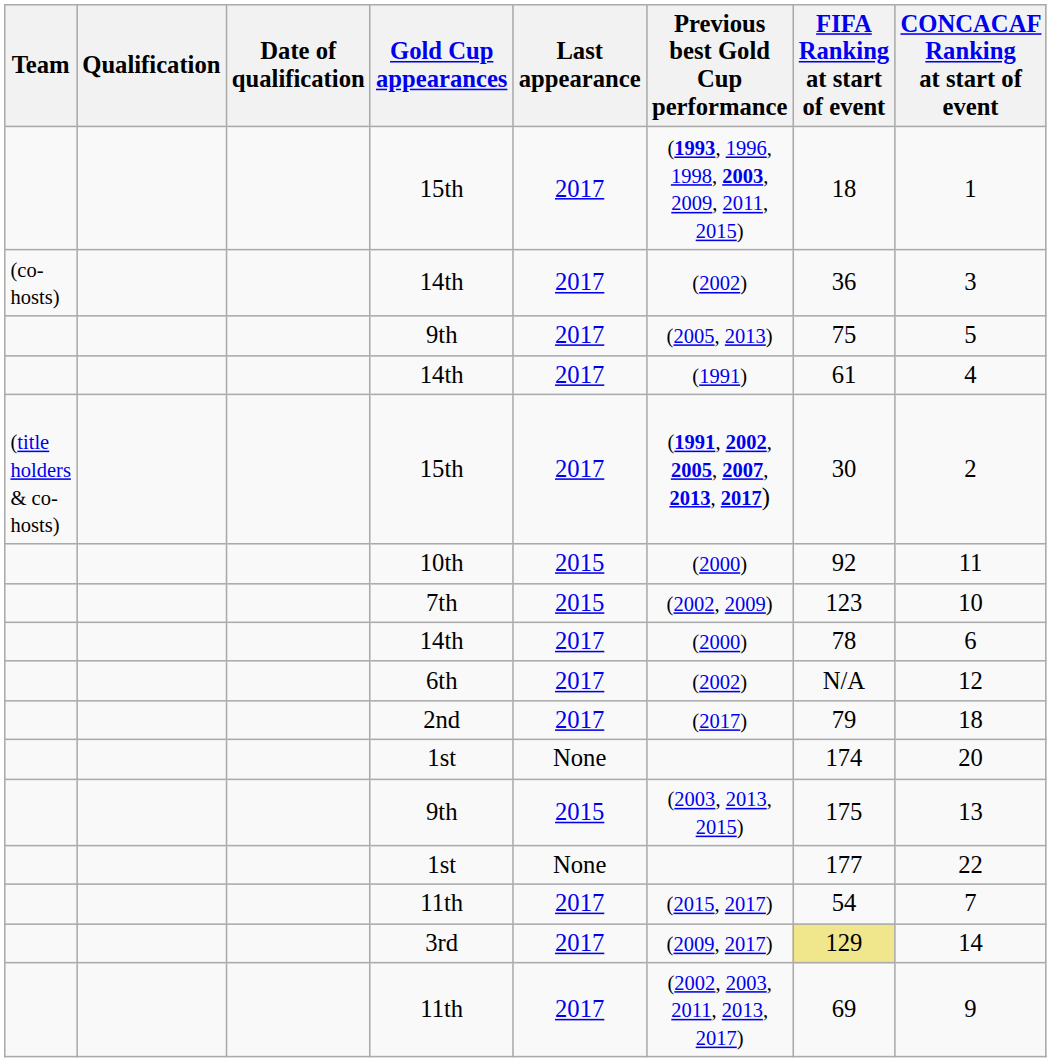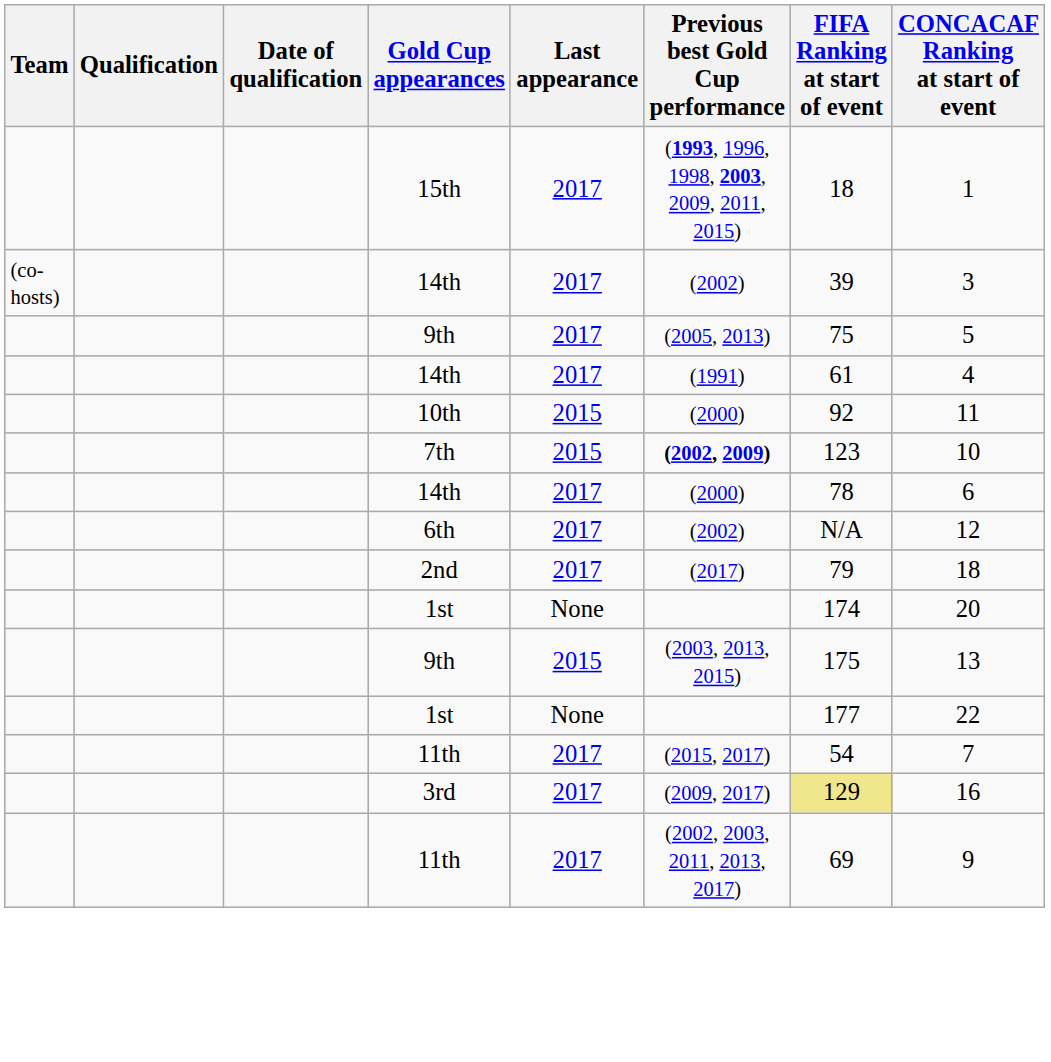 <table class="wikitable sortable" style="text-align:center">
 <tr>
 <th>Team</th>
 <th>Qualification</th>
 <th>Date of<br>qualification</th>
 <th data-sort-type="number"><a href='#'>Gold Cup appearances</a><br></th>
 <th>Last appearance</th>
 <th>Previous best Gold Cup performance<br></th>
 <th><a href='#'>FIFA Ranking</a><br>at start of event</th>
 <th><a href='#'>CONCACAF Ranking</a><br>at start of event</th>
 </tr>
 <tr>
 <td style="text-align:left"></td>
 <td></td>
 <td></td>
 <td>15th </td>
 <td><a href='#'>2017</a></td>
 <td> <small>(<strong><a href='#'>1993</a></strong>, <a href='#'>1996</a>, <a href='#'>1998</a>, <strong><a href='#'>2003</a></strong>, <a href='#'>2009</a>, <a href='#'>2011</a>, <a href='#'>2015</a>)</small><br></td>
 <td>18</td>
 <td>1</td>
 </tr>
 <tr>
 <td style="text-align:left"> <small>(co-hosts)</small></td>
 <td></td>
 <td></td>
 <td>14th </td>
 <td><a href='#'>2017</a></td>
 <td> <small>(<a href='#'>2002</a>)</small><br></td>
-<td>36</td>
+<td>39</td>
 <td>3</td>
 </tr>
 <tr>
 <td style="text-align:left"></td>
 <td></td>
 <td></td>
 <td>9th </td>
 <td><a href='#'>2017</a></td>
 <td> <small>(<a href='#'>2005</a>, <a href='#'>2013</a>)</small></td>
 <td>75</td>
 <td>5</td>
 </tr>
 <tr>
 <td style="text-align:left"></td>
 <td></td>
 <td></td>
 <td>14th </td>
 <td><a href='#'>2017</a></td>
 <td> <small>(<a href='#'>1991</a>)</small><br></td>
 <td>61</td>
 <td>4</td>
 </tr>
 <tr>
-<td style="text-align:left"><br><small>(<a href='#'>title holders</a> & co-hosts)</small></td>
-<td></td>
-<td></td>
-<td>15th </td>
-<td><a href='#'>2017</a></td>
-<td> <small>(<strong><a href='#'>1991</a></strong>, <strong><a href='#'>2002</a></strong>, <strong><a href='#'>2005</a></strong>, <strong><a href='#'>2007</a></strong>, <strong><a href='#'>2013</a></strong>, <strong><a href='#'>2017</a></strong></small>)<br></td>
-<td>30</td>
-<td>2</td>
-</tr>
-<tr>
 <td style="text-align:left"></td>
 <td></td>
 <td></td>
 <td>10th </td>
 <td><a href='#'>2015</a></td>
 <td> <small>(<a href='#'>2000</a>)</small><br></td>
 <td>92</td>
 <td>11</td>
 </tr>
 <tr>
 <td style="text-align:left"></td>
 <td></td>
 <td></td>
 <td>7th </td>
 <td><a href='#'>2015</a></td>
-<td> <small>(<a href='#'>2002</a>, <a href='#'>2009</a>)</small><br></td>
+<td><strong> <small>(<a href='#'>2002</a>, <a href='#'>2009</a>)</small><br></strong></td>
 <td>123</td>
 <td>10</td>
 </tr>
 <tr>
 <td style="text-align:left"></td>
 <td></td>
 <td></td>
 <td>14th </td>
 <td><a href='#'>2017</a></td>
 <td> <small>(<a href='#'>2000</a>)</small><br></td>
 <td>78</td>
 <td>6</td>
 </tr>
 <tr>
 <td style="text-align:left"></td>
 <td></td>
 <td></td>
 <td>6th </td>
 <td><a href='#'>2017</a></td>
 <td> <small>(<a href='#'>2002</a>)</small></td>
 <td>N/A</td>
 <td>12</td>
 </tr>
 <tr>
 <td style="text-align:left"></td>
 <td></td>
 <td></td>
 <td>2nd </td>
 <td><a href='#'>2017</a></td>
 <td> <small>(<a href='#'>2017</a>)</small><br></td>
 <td>79</td>
 <td>18</td>
 </tr>
 <tr>
 <td style="text-align:left"></td>
 <td></td>
 <td></td>
 <td>1st </td>
 <td>None</td>
 <td></td>
 <td>174</td>
 <td>20</td>
 </tr>
 <tr>
 <td style="text-align:left"></td>
 <td></td>
 <td></td>
 <td>9th </td>
 <td><a href='#'>2015</a></td>
 <td> <small>(<a href='#'>2003</a>, <a href='#'>2013</a>, <a href='#'>2015</a>)</small><br></td>
 <td>175</td>
 <td>13</td>
 </tr>
 <tr>
 <td style="text-align:left"></td>
 <td></td>
 <td></td>
 <td>1st </td>
 <td>None</td>
 <td></td>
 <td>177</td>
 <td>22</td>
 </tr>
 <tr>
 <td style="text-align:left"> </td>
 <td></td>
 <td></td>
 <td>11th </td>
 <td><a href='#'>2017</a></td>
 <td> <small>(<a href='#'>2015</a>, <a href='#'>2017</a>)</small></td>
 <td>54</td>
 <td>7</td>
 </tr>
 <tr>
 <td style="text-align:left"></td>
 <td></td>
 <td></td>
 <td>3rd </td>
 <td><a href='#'>2017</a></td>
 <td> <small>(<a href='#'>2009</a>, <a href='#'>2017</a>)</small><br></td>
 <td style="background: khaki;">129</td>
-<td>14</td>
+<td>16</td>
 </tr>
 <tr>
 <td style="text-align:left"></td>
 <td></td>
 <td></td>
 <td>11th </td>
 <td><a href='#'>2017</a></td>
 <td> <small>(<a href='#'>2002</a>, <a href='#'>2003</a>, <a href='#'>2011</a>, <a href='#'>2013</a>, <a href='#'>2017</a>)</small><br></td>
 <td>69</td>
 <td>9</td>
 </tr>
 </table>
